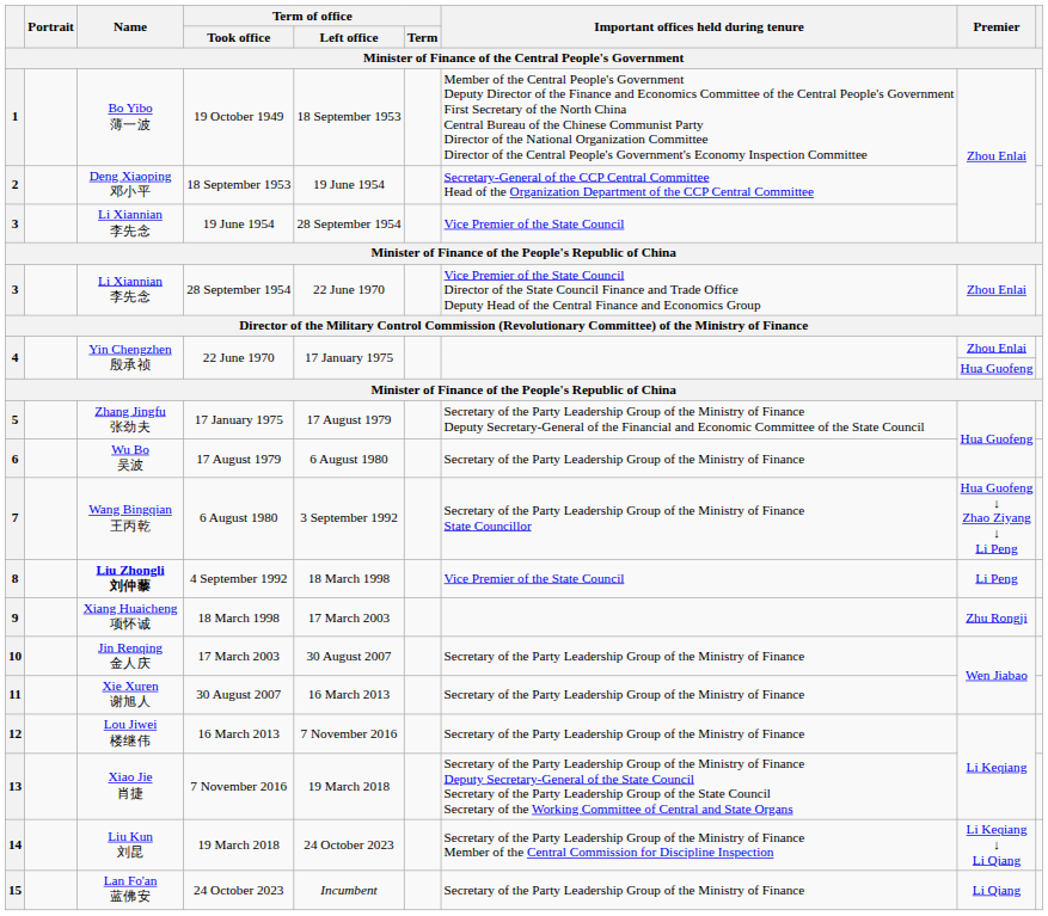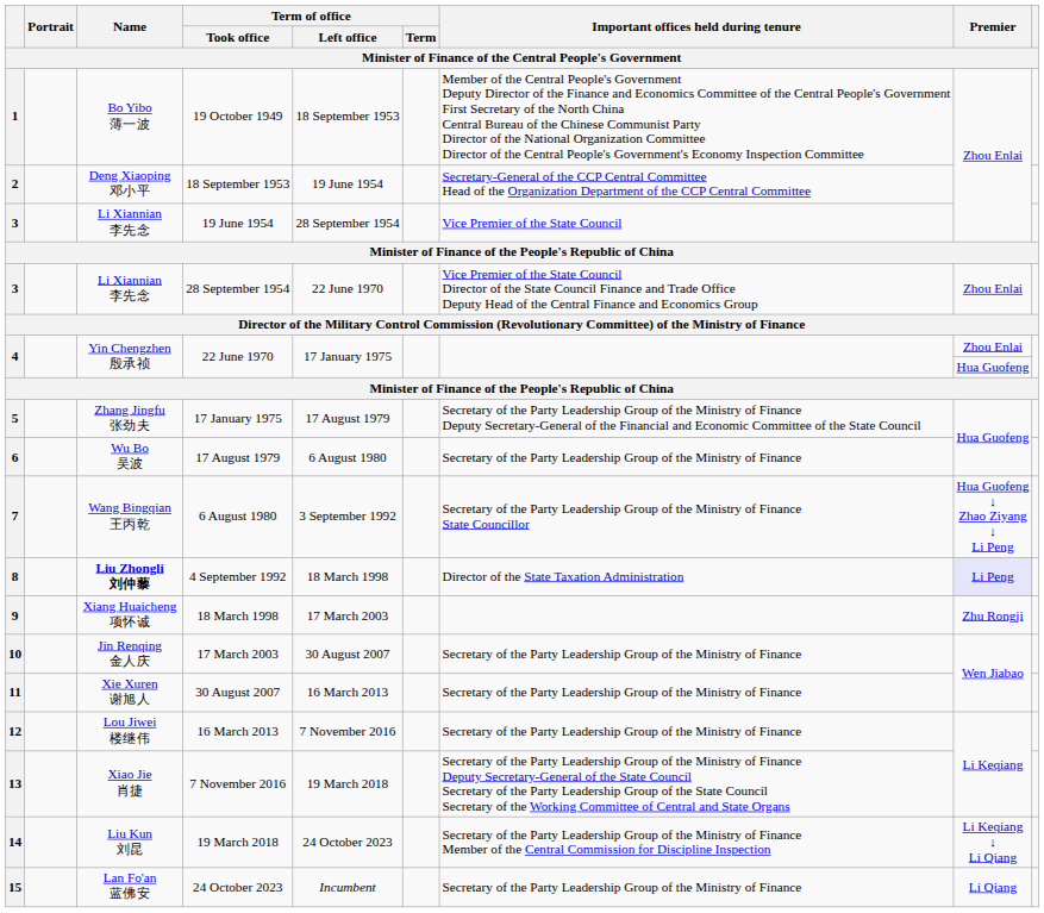 <table class="wikitable" style="text-align:center">
 <tr>
 <th rowspan="2"></th>
 <th rowspan="2">Portrait</th>
 <th rowspan="2" width="120">Name<br></th>
 <th colspan="3">Term of office</th>
 <th rowspan="2">Important offices held during tenure</th>
 <th rowspan="2">Premier</th>
 <th rowspan="2"></th>
 </tr>
 <tr>
 <th>Took office</th>
 <th>Left office</th>
 <th>Term</th>
 </tr>
 <tr>
 <th colspan="9"><strong>Minister of Finance of the Central People's Government</strong></th>
 </tr>
 <tr>
 <th>1</th>
 <td></td>
 <td><a href='#'>Bo Yibo</a><br>薄一波<br></td>
 <td>19 October 1949</td>
 <td>18 September 1953</td>
 <td></td>
 <td align="left">Member of the Central People's Government<br>Deputy Director of the Finance and Economics Committee of the Central People's Government<br>First Secretary of the North China<br>Central Bureau of the Chinese Communist Party<br>Director of the National Organization Committee<br>Director of the Central People's Government's Economy Inspection Committee</td>
 <td rowspan="3"><a href='#'>Zhou Enlai</a></td>
 <td></td>
 </tr>
 <tr>
 <th>2</th>
 <td></td>
 <td><a href='#'>Deng Xiaoping</a><br>邓小平<br></td>
 <td>18 September 1953</td>
 <td>19 June 1954</td>
 <td></td>
 <td align="left"><a href='#'>Secretary-General of the CCP Central Committee</a><br>Head of the <a href='#'>Organization Department of the CCP Central Committee</a></td>
 <td></td>
 </tr>
 <tr>
 <th>3</th>
 <td></td>
 <td><a href='#'>Li Xiannian</a><br>李先念<br></td>
 <td>19 June 1954</td>
 <td>28 September 1954</td>
 <td></td>
 <td align="left"><a href='#'>Vice Premier of the State Council</a></td>
 <td></td>
 </tr>
 <tr>
 <th colspan="9"><strong>Minister of Finance of the People's Republic of China</strong></th>
 </tr>
 <tr>
 <th>3</th>
 <td></td>
 <td><a href='#'>Li Xiannian</a><br>李先念<br></td>
 <td>28 September 1954</td>
 <td>22 June 1970</td>
 <td></td>
 <td align="left"><a href='#'>Vice Premier of the State Council</a><br>Director of the State Council Finance and Trade Office<br>Deputy Head of the Central Finance and Economics Group</td>
 <td><a href='#'>Zhou Enlai</a></td>
 <td></td>
 </tr>
 <tr>
 <th colspan="9"><strong>Director of the Military Control Commission (Revolutionary Committee) of the Ministry of Finance</strong></th>
 </tr>
 <tr>
 <th rowspan="2">4</th>
 <td rowspan="2"></td>
 <td rowspan="2"><a href='#'>Yin Chengzhen</a><br>殷承祯<br></td>
 <td rowspan="2">22 June 1970</td>
 <td rowspan="2">17 January 1975</td>
 <td rowspan="2"></td>
 <td rowspan="2" align="left"></td>
 <td><a href='#'>Zhou Enlai</a></td>
 <td rowspan="2"></td>
 </tr>
 <tr>
 <td><a href='#'>Hua Guofeng</a></td>
 </tr>
 <tr>
 <th colspan="9"><strong>Minister of Finance of the People's Republic of China</strong></th>
 </tr>
 <tr>
 <th>5</th>
 <td></td>
 <td><a href='#'>Zhang Jingfu</a><br>张劲夫<br></td>
 <td>17 January 1975</td>
 <td>17 August 1979</td>
 <td></td>
 <td align="left">Secretary of the Party Leadership Group of the Ministry of Finance<br>Deputy Secretary-General of the Financial and Economic Committee of the State Council</td>
 <td rowspan="2"><a href='#'>Hua Guofeng</a></td>
 <td></td>
 </tr>
 <tr>
 <th>6</th>
 <td></td>
 <td><a href='#'>Wu Bo</a><br>吴波<br></td>
 <td>17 August 1979</td>
 <td>6 August 1980</td>
 <td></td>
 <td align="left">Secretary of the Party Leadership Group of the Ministry of Finance</td>
 <td></td>
 </tr>
 <tr>
 <th>7</th>
 <td></td>
 <td><a href='#'>Wang Bingqian</a><br>王丙乾<br></td>
 <td>6 August 1980</td>
 <td>3 September 1992</td>
 <td></td>
 <td align="left">Secretary of the Party Leadership Group of the Ministry of Finance<br><a href='#'>State Councillor</a></td>
 <td><a href='#'>Hua Guofeng</a><br>↓<br><a href='#'>Zhao Ziyang</a><br>↓<br><a href='#'>Li Peng</a></td>
 <td></td>
 </tr>
 <tr>
 <th>8</th>
 <td></td>
 <td><strong><a href='#'>Liu Zhongli</a><br>刘仲藜<br></strong></td>
 <td>4 September 1992</td>
 <td>18 March 1998</td>
 <td></td>
-<td align="left"><a href='#'>Vice Premier of the State Council</a></td>
-<td><a href='#'>Li Peng</a></td>
+<td align="left">Director of the <a href='#'>State Taxation Administration</a></td>
+<td style="background: lavender;"><a href='#'>Li Peng</a></td>
 <td></td>
 </tr>
 <tr>
 <th>9</th>
 <td></td>
 <td><a href='#'>Xiang Huaicheng</a><br>项怀诚<br></td>
 <td>18 March 1998</td>
 <td>17 March 2003</td>
 <td></td>
 <td align="left"></td>
 <td><a href='#'>Zhu Rongji</a></td>
 <td></td>
 </tr>
 <tr>
 <th>10</th>
 <td></td>
 <td><a href='#'>Jin Renqing</a><br>金人庆<br></td>
 <td>17 March 2003</td>
 <td>30 August 2007</td>
 <td></td>
 <td align="left">Secretary of the Party Leadership Group of the Ministry of Finance</td>
 <td rowspan="2"><a href='#'>Wen Jiabao</a></td>
 <td></td>
 </tr>
 <tr>
 <th>11</th>
 <td></td>
 <td><a href='#'>Xie Xuren</a><br>谢旭人<br></td>
 <td>30 August 2007</td>
 <td>16 March 2013</td>
 <td></td>
 <td align="left">Secretary of the Party Leadership Group of the Ministry of Finance</td>
 <td></td>
 </tr>
 <tr>
 <th>12</th>
 <td></td>
 <td><a href='#'>Lou Jiwei</a><br>楼继伟<br></td>
 <td>16 March 2013</td>
 <td>7 November 2016</td>
 <td></td>
 <td align="left">Secretary of the Party Leadership Group of the Ministry of Finance</td>
 <td rowspan="3"><a href='#'>Li Keqiang</a></td>
 <td></td>
 </tr>
 <tr>
 <th>13</th>
 <td></td>
 <td><a href='#'>Xiao Jie</a><br>肖捷<br></td>
 <td>7 November 2016</td>
 <td>19 March 2018</td>
 <td></td>
 <td align="left">Secretary of the Party Leadership Group of the Ministry of Finance<br><a href='#'>Deputy Secretary-General of the State Council</a><br>Secretary of the Party Leadership Group of the State Council<br>Secretary of the <a href='#'>Working Committee of Central and State Organs</a></td>
 <td></td>
 </tr>
 <tr>
 <th rowspan="2">14</th>
 <td rowspan="2"></td>
 <td rowspan="2"><a href='#'>Liu Kun</a><br>刘昆<br></td>
 <td rowspan="2">19 March 2018</td>
 <td rowspan="2">24 October 2023</td>
 <td rowspan="2"></td>
 <td rowspan="2" align="left">Secretary of the Party Leadership Group of the Ministry of Finance<br>Member of the <a href='#'>Central Commission for Discipline Inspection</a></td>
 <td rowspan="2"></td>
 </tr>
 <tr>
 <td><a href='#'>Li Keqiang</a><br>↓<br><a href='#'>Li Qiang</a></td>
 </tr>
 <tr>
 <th>15</th>
 <td></td>
 <td><a href='#'>Lan Fo'an</a><br>蓝佛安<br></td>
 <td>24 October 2023</td>
 <td><em>Incumbent</em></td>
 <td></td>
 <td align="left">Secretary of the Party Leadership Group of the Ministry of Finance</td>
 <td><a href='#'>Li Qiang</a></td>
 <td></td>
 </tr>
 </table>
